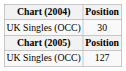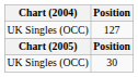 <table class="wikitable">
 <tr>
 <th>Chart (2004)</th>
 <th>Position</th>
 </tr>
 <tr>
 <td>UK Singles (OCC)</td>
-<td style="text-align:center;">30</td>
+<td style="text-align:center;">127</td>
 </tr>
 <tr>
 <th>Chart (2005)</th>
 <th>Position</th>
 </tr>
 <tr>
 <td>UK Singles (OCC)</td>
-<td style="text-align:center;">127</td>
+<td style="text-align:center;">30</td>
 </tr>
 </table>
